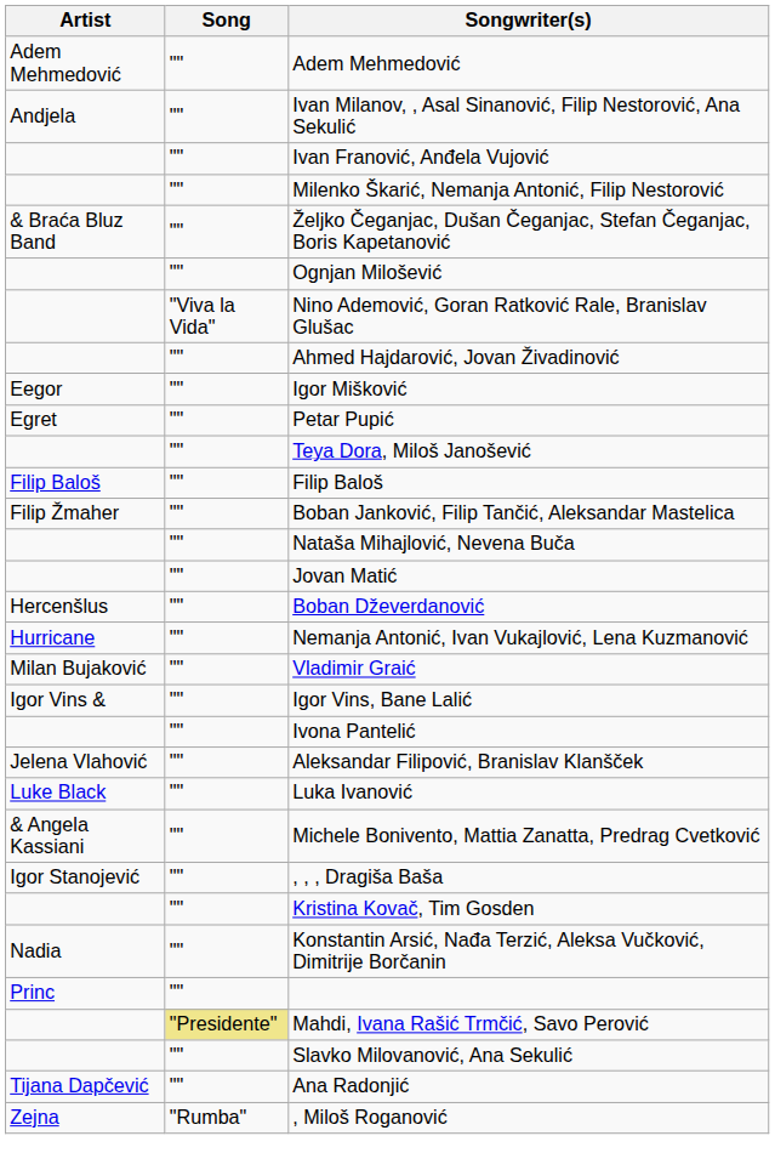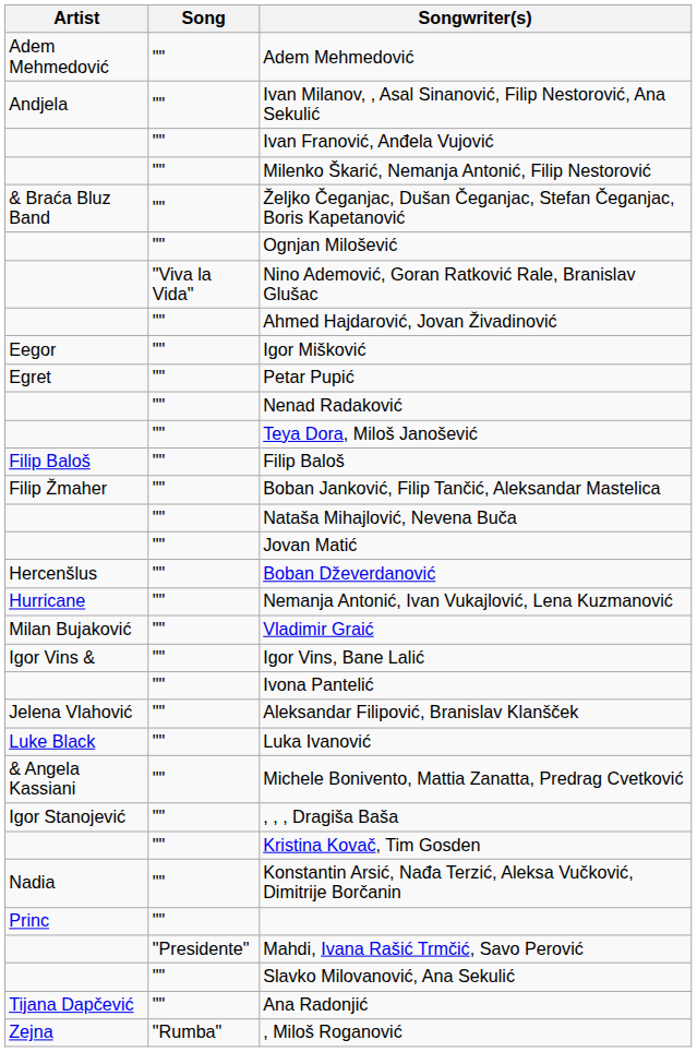 <table class="sortable wikitable" style="margin: 1em auto 1em auto">
 <tr>
 <th>Artist</th>
 <th>Song</th>
 <th class="unsortable">Songwriter(s)</th>
 </tr>
 <tr>
 <td>Adem Mehmedović</td>
 <td>"" </td>
 <td>Adem Mehmedović</td>
 </tr>
 <tr>
 <td>Andjela</td>
 <td>"" </td>
 <td>Ivan Milanov, , Asal Sinanović, Filip Nestorović, Ana Sekulić</td>
 </tr>
 <tr>
 <td></td>
 <td>"" </td>
 <td>Ivan Franović, Anđela Vujović</td>
 </tr>
 <tr>
 <td></td>
 <td>"" </td>
 <td>Milenko Škarić, Nemanja Antonić, Filip Nestorović</td>
 </tr>
 <tr>
 <td> & Braća Bluz Band</td>
 <td>"" </td>
 <td>Željko Čeganjac, Dušan Čeganjac, Stefan Čeganjac, Boris Kapetanović</td>
 </tr>
 <tr>
 <td></td>
 <td>"" </td>
 <td>Ognjan Milošević</td>
 </tr>
 <tr>
 <td></td>
 <td>"Viva la Vida"</td>
 <td>Nino Ademović, Goran Ratković Rale, Branislav Glušac</td>
 </tr>
 <tr>
 <td></td>
 <td>"" </td>
 <td>Ahmed Hajdarović, Jovan Živadinović</td>
 </tr>
 <tr>
 <td>Eegor</td>
 <td>"" </td>
 <td>Igor Mišković</td>
 </tr>
 <tr>
 <td>Egret</td>
 <td>"" </td>
 <td>Petar Pupić</td>
+</tr>
+<tr>
+<td></td>
+<td>"" </td>
+<td>Nenad Radaković</td>
 </tr>
 <tr>
 <td></td>
 <td>"" </td>
 <td><a href='#'>Teya Dora</a>, Miloš Janošević</td>
 </tr>
 <tr>
 <td><a href='#'>Filip Baloš</a></td>
 <td>"" </td>
 <td>Filip Baloš</td>
 </tr>
 <tr>
 <td>Filip Žmaher</td>
 <td>"" </td>
 <td>Boban Janković, Filip Tančić, Aleksandar Mastelica</td>
 </tr>
 <tr>
 <td></td>
 <td>"" </td>
 <td>Nataša Mihajlović, Nevena Buča</td>
 </tr>
 <tr>
 <td></td>
 <td>"" </td>
 <td>Jovan Matić</td>
 </tr>
 <tr>
 <td>Hercenšlus</td>
 <td>"" </td>
 <td><a href='#'>Boban Dževerdanović</a></td>
 </tr>
 <tr>
 <td><a href='#'>Hurricane</a></td>
 <td>"" </td>
 <td>Nemanja Antonić, Ivan Vukajlović, Lena Kuzmanović</td>
 </tr>
 <tr>
 <td>Milan Bujaković</td>
 <td>"" </td>
 <td><a href='#'>Vladimir Graić</a></td>
 </tr>
 <tr>
 <td>Igor Vins & </td>
 <td>"" </td>
 <td>Igor Vins, Bane Lalić</td>
 </tr>
 <tr>
 <td></td>
 <td>"" </td>
 <td>Ivona Pantelić</td>
 </tr>
 <tr>
 <td>Jelena Vlahović</td>
 <td>"" </td>
 <td>Aleksandar Filipović, Branislav Klanšček</td>
 </tr>
 <tr>
 <td><a href='#'>Luke Black</a></td>
 <td>"" </td>
 <td>Luka Ivanović</td>
 </tr>
 <tr>
 <td> & Angela Kassiani</td>
 <td>"" </td>
 <td>Michele Bonivento, Mattia Zanatta, Predrag Cvetković</td>
 </tr>
 <tr>
 <td>Igor Stanojević</td>
 <td>"" </td>
 <td>, , , Dragiša Baša</td>
 </tr>
 <tr>
 <td></td>
 <td>"" </td>
 <td><a href='#'>Kristina Kovač</a>, Tim Gosden</td>
 </tr>
 <tr>
 <td>Nadia</td>
 <td>"" </td>
 <td>Konstantin Arsić, Nađa Terzić, Aleksa Vučković, Dimitrije Borčanin</td>
 </tr>
 <tr>
 <td><a href='#'>Princ</a></td>
 <td>"" </td>
 <td></td>
 </tr>
 <tr>
 <td></td>
-<td style="background: khaki;">"Presidente"</td>
+<td>"Presidente"</td>
 <td>Mahdi, <a href='#'>Ivana Rašić Trmčić</a>, Savo Perović</td>
 </tr>
 <tr>
 <td></td>
 <td>"" </td>
 <td>Slavko Milovanović, Ana Sekulić</td>
 </tr>
 <tr>
 <td><a href='#'>Tijana Dapčević</a></td>
 <td>"" </td>
 <td>Ana Radonjić</td>
 </tr>
 <tr>
 <td><a href='#'>Zejna</a></td>
 <td>"Rumba" </td>
 <td>, Miloš Roganović</td>
 </tr>
 </table>
